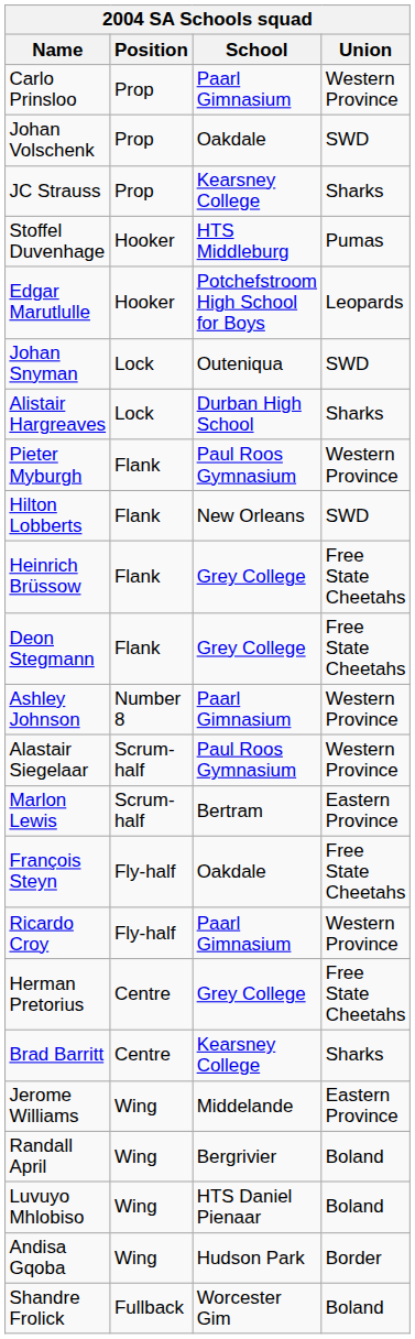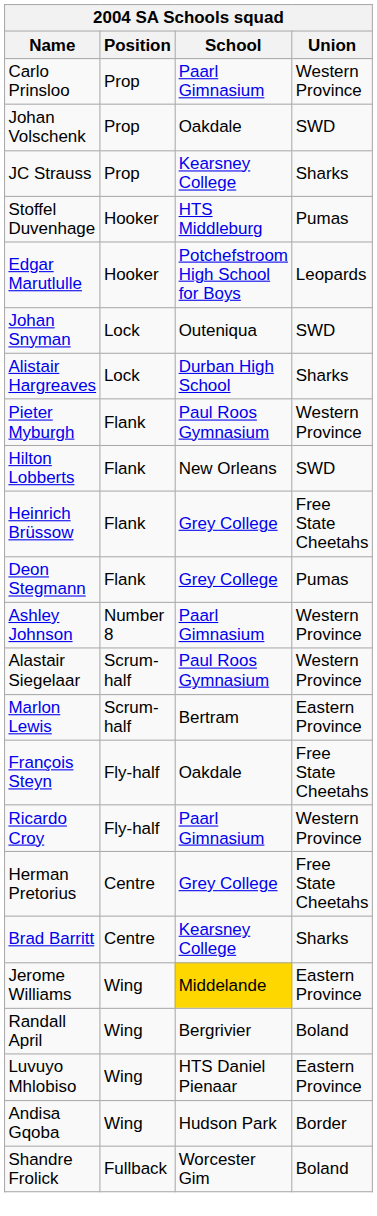 <table class="wikitable" style="text-align:left; width:50%">
 <tr>
 <th colspan="100%">2004 SA Schools squad</th>
 </tr>
 <tr>
 <th style="width:25%;">Name</th>
 <th style="width:25%;">Position</th>
 <th style="width:25%;">School</th>
 <th style="width:25%;">Union</th>
 </tr>
 <tr>
 <td>Carlo Prinsloo</td>
 <td>Prop</td>
 <td><a href='#'>Paarl Gimnasium</a></td>
 <td>Western Province</td>
 </tr>
 <tr>
 <td>Johan Volschenk</td>
 <td>Prop</td>
 <td>Oakdale</td>
 <td>SWD</td>
 </tr>
 <tr>
 <td>JC Strauss</td>
 <td>Prop</td>
 <td><a href='#'>Kearsney College</a></td>
 <td>Sharks</td>
 </tr>
 <tr>
 <td>Stoffel Duvenhage</td>
 <td>Hooker</td>
 <td><a href='#'>HTS Middleburg</a></td>
 <td>Pumas</td>
 </tr>
 <tr>
 <td><a href='#'>Edgar Marutlulle</a></td>
 <td>Hooker</td>
 <td><a href='#'>Potchefstroom High School for Boys</a></td>
 <td>Leopards</td>
 </tr>
 <tr>
 <td><a href='#'>Johan Snyman</a></td>
 <td>Lock</td>
 <td>Outeniqua</td>
 <td>SWD</td>
 </tr>
 <tr>
 <td><a href='#'>Alistair Hargreaves</a></td>
 <td>Lock</td>
 <td><a href='#'>Durban High School</a></td>
 <td>Sharks</td>
 </tr>
 <tr>
 <td><a href='#'>Pieter Myburgh</a></td>
 <td>Flank</td>
 <td><a href='#'>Paul Roos Gymnasium</a></td>
 <td>Western Province</td>
 </tr>
 <tr>
 <td><a href='#'>Hilton Lobberts</a></td>
 <td>Flank</td>
 <td>New Orleans</td>
 <td>SWD</td>
 </tr>
 <tr>
 <td><a href='#'>Heinrich Brüssow</a></td>
 <td>Flank</td>
 <td><a href='#'>Grey College</a></td>
 <td>Free State Cheetahs</td>
 </tr>
 <tr>
 <td><a href='#'>Deon Stegmann</a></td>
 <td>Flank</td>
 <td><a href='#'>Grey College</a></td>
-<td>Free State Cheetahs</td>
+<td>Pumas</td>
 </tr>
 <tr>
 <td><a href='#'>Ashley Johnson</a></td>
 <td>Number 8</td>
 <td><a href='#'>Paarl Gimnasium</a></td>
 <td>Western Province</td>
 </tr>
 <tr>
 <td>Alastair Siegelaar</td>
 <td>Scrum-half</td>
 <td><a href='#'>Paul Roos Gymnasium</a></td>
 <td>Western Province</td>
 </tr>
 <tr>
 <td><a href='#'>Marlon Lewis</a></td>
 <td>Scrum-half</td>
 <td>Bertram</td>
 <td>Eastern Province</td>
 </tr>
 <tr>
 <td><a href='#'>François Steyn</a></td>
 <td>Fly-half</td>
 <td>Oakdale</td>
 <td>Free State Cheetahs</td>
 </tr>
 <tr>
 <td><a href='#'>Ricardo Croy</a></td>
 <td>Fly-half</td>
 <td><a href='#'>Paarl Gimnasium</a></td>
 <td>Western Province</td>
 </tr>
 <tr>
 <td>Herman Pretorius</td>
 <td>Centre</td>
 <td><a href='#'>Grey College</a></td>
 <td>Free State Cheetahs</td>
 </tr>
 <tr>
 <td><a href='#'>Brad Barritt</a></td>
 <td>Centre</td>
 <td><a href='#'>Kearsney College</a></td>
 <td>Sharks</td>
 </tr>
 <tr>
 <td>Jerome Williams</td>
 <td>Wing</td>
-<td>Middelande</td>
+<td style="background: gold;">Middelande</td>
 <td>Eastern Province</td>
 </tr>
 <tr>
 <td>Randall April</td>
 <td>Wing</td>
 <td>Bergrivier</td>
 <td>Boland</td>
 </tr>
 <tr>
 <td>Luvuyo Mhlobiso</td>
 <td>Wing</td>
 <td>HTS Daniel Pienaar</td>
-<td>Boland</td>
+<td>Eastern Province</td>
 </tr>
 <tr>
 <td>Andisa Gqoba</td>
 <td>Wing</td>
 <td>Hudson Park</td>
 <td>Border</td>
 </tr>
 <tr>
 <td>Shandre Frolick</td>
 <td>Fullback</td>
 <td>Worcester Gim</td>
 <td>Boland</td>
 </tr>
 </table>
